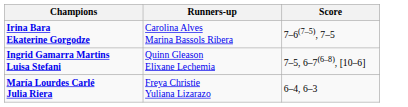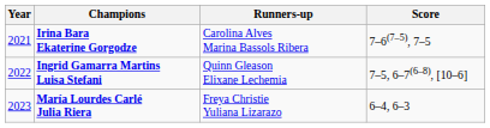 <table class="wikitable" style="font-size:90%">
 <tr>
+<th>Year</th>
 <th width="200">Champions</th>
 <th width="200">Runners-up</th>
 <th width="140">Score</th>
 </tr>
 <tr>
+<td><a href='#'>2021</a></td>
 <td> <strong><a href='#'>Irina Bara</a></strong> <br>  <strong><a href='#'>Ekaterine Gorgodze</a></strong></td>
 <td> <a href='#'>Carolina Alves</a> <br>  <a href='#'>Marina Bassols Ribera</a></td>
 <td>7–6<sup>(7–5)</sup>, 7–5</td>
 </tr>
 <tr>
+<td><a href='#'>2022</a></td>
 <td> <strong><a href='#'>Ingrid Gamarra Martins</a></strong> <br>  <strong><a href='#'>Luisa Stefani</a></strong></td>
 <td> <a href='#'>Quinn Gleason</a> <br>  <a href='#'>Elixane Lechemia</a></td>
 <td>7–5, 6–7<sup>(6–8)</sup>, [10–6]</td>
 </tr>
 <tr>
+<td><a href='#'>2023</a></td>
 <td> <strong><a href='#'>María Lourdes Carlé</a></strong> <br>  <strong><a href='#'>Julia Riera</a></strong></td>
 <td> <a href='#'>Freya Christie</a> <br>  <a href='#'>Yuliana Lizarazo</a></td>
 <td>6–4, 6–3</td>
 </tr>
 </table>
